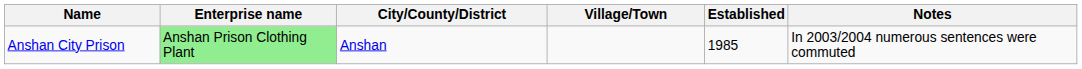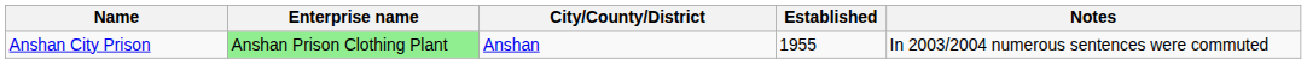 <table class="wikitable">
 <tr>
 <th width=15%>Name</th>
 <th width=17%>Enterprise name</th>
 <th width=20%>City/County/District</th>
-<th width=15%>Village/Town</th>
 <th width=5%>Established</th>
 <th width=28%>Notes</th>
 </tr>
 <tr>
 <td><a href='#'>Anshan City Prison</a></td>
 <td style="background: lightgreen;">Anshan Prison Clothing Plant</td>
 <td><a href='#'>Anshan </a></td>
-<td></td>
-<td>1985</td>
+<td>1955</td>
 <td>In 2003/2004 numerous sentences were commuted</td>
 </tr>
 </table>
